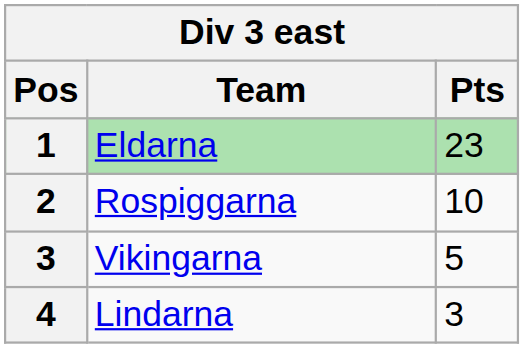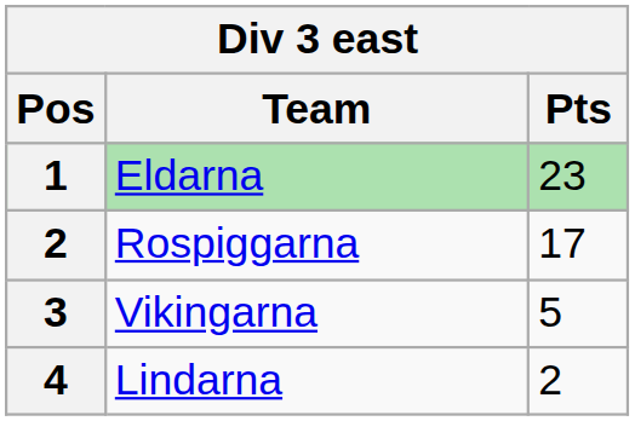 <table class="wikitable">
 <tr>
 <th colspan="3">Div 3 east</th>
 </tr>
 <tr>
 <th width=20>Pos</th>
 <th width=150>Team</th>
 <th width=30>Pts</th>
 </tr>
 <tr style="background:#ACE1AF;">
 <th>1</th>
 <td><a href='#'>Eldarna</a></td>
 <td>23</td>
 </tr>
 <tr>
 <th>2</th>
 <td><a href='#'>Rospiggarna</a></td>
-<td>10</td>
+<td>17</td>
 </tr>
 <tr>
 <th>3</th>
 <td><a href='#'>Vikingarna</a></td>
 <td>5</td>
 </tr>
 <tr>
 <th>4</th>
 <td><a href='#'>Lindarna</a></td>
-<td>3</td>
+<td>2</td>
 </tr>
 </table>
